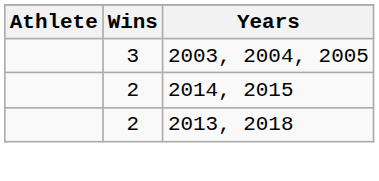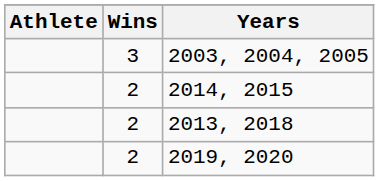 <table class="wikitable">
 <tr>
 </tr>
 <tr>
 <th>Athlete</th>
 <th>Wins</th>
 <th>Years</th>
 </tr>
 <tr>
 <td></td>
 <td align=center>3</td>
 <td>2003, 2004, 2005</td>
 </tr>
 <tr>
 <td></td>
 <td align=center>2</td>
 <td>2014, 2015</td>
 </tr>
 <tr>
 <td></td>
 <td align=center>2</td>
 <td>2013, 2018</td>
 </tr>
+<tr>
+<td></td>
+<td align=center>2</td>
+<td>2019, 2020</td>
+</tr>
 </table>
